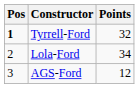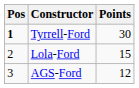 <table class="wikitable" style="font-size: 95%;">
 <tr>
 <th>Pos</th>
 <th>Constructor</th>
 <th>Points</th>
 </tr>
 <tr>
 <td><strong>1</strong></td>
 <td> <a href='#'>Tyrrell</a>-<a href='#'>Ford</a></td>
-<td align="right">32</td>
+<td align="right">30</td>
 </tr>
 <tr>
 <td>2</td>
 <td> <a href='#'>Lola</a>-<a href='#'>Ford</a></td>
-<td align="right">34</td>
+<td align="right">15</td>
 </tr>
 <tr>
 <td>3</td>
 <td> <a href='#'>AGS</a>-<a href='#'>Ford</a></td>
 <td align="right">12</td>
 </tr>
 </table>
